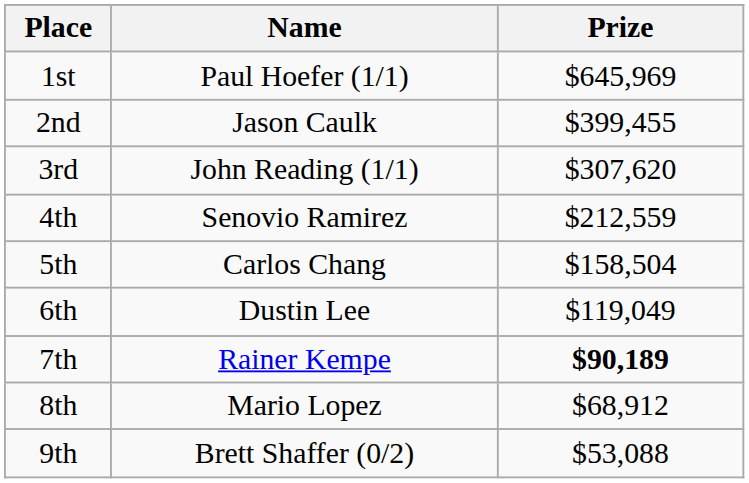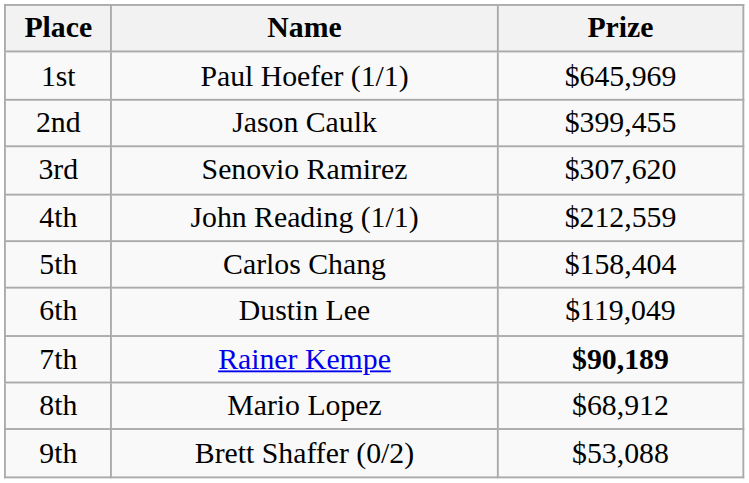 <table class="wikitable">
 <tr>
 <th width="50">Place</th>
 <th width="200">Name</th>
 <th width="125">Prize</th>
 </tr>
 <tr>
 <td align = "center">1st</td>
 <td align = "center">Paul Hoefer (1/1)</td>
 <td align = "center">$645,969</td>
 </tr>
 <tr>
 <td align = "center">2nd</td>
 <td align = "center">Jason Caulk</td>
 <td align = "center">$399,455</td>
 </tr>
 <tr>
 <td align = "center">3rd</td>
-<td align = "center">John Reading (1/1)</td>
+<td align = "center">Senovio Ramirez</td>
 <td align = "center">$307,620</td>
 </tr>
 <tr>
 <td align = "center">4th</td>
-<td align = "center">Senovio Ramirez</td>
+<td align = "center">John Reading (1/1)</td>
 <td align = "center">$212,559</td>
 </tr>
 <tr>
 <td align = "center">5th</td>
 <td align = "center">Carlos Chang</td>
-<td align = "center">$158,504</td>
+<td align = "center">$158,404</td>
 </tr>
 <tr>
 <td align = "center">6th</td>
 <td align = "center">Dustin Lee</td>
 <td align = "center">$119,049</td>
 </tr>
 <tr>
 <td align = "center">7th</td>
 <td align = "center"><a href='#'>Rainer Kempe</a></td>
 <td align = "center"><strong>$90,189</strong></td>
 </tr>
 <tr>
 <td align = "center">8th</td>
 <td align = "center">Mario Lopez</td>
 <td align = "center">$68,912</td>
 </tr>
 <tr>
 <td align = "center">9th</td>
 <td align = "center">Brett Shaffer (0/2)</td>
 <td align = "center">$53,088</td>
 </tr>
 </table>
